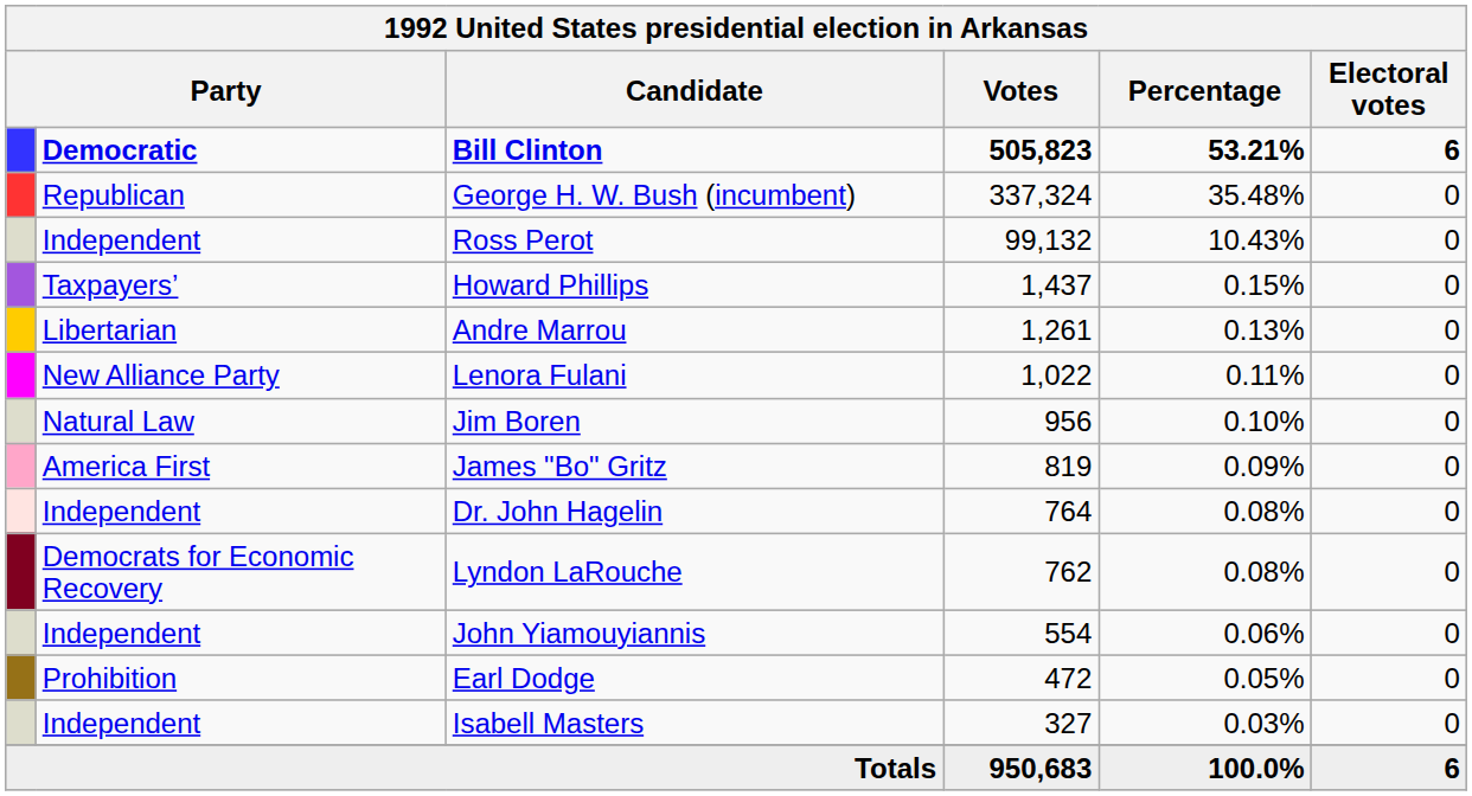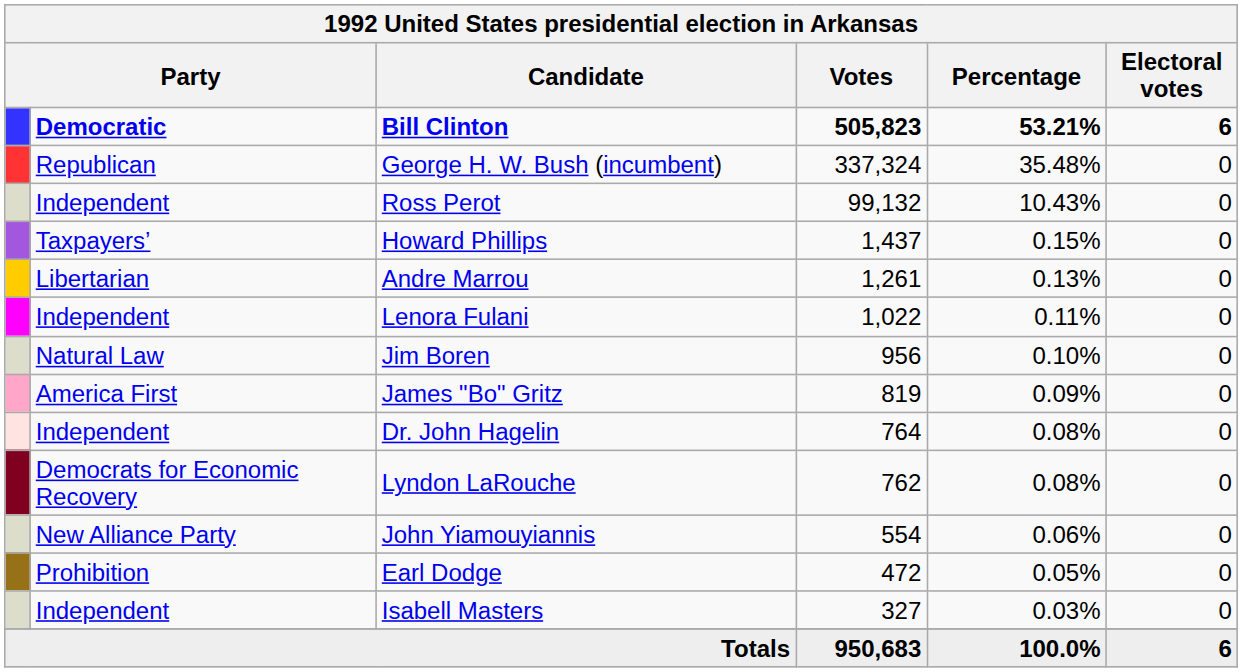 <table class="wikitable" style="font-size: 95%;">
 <tr>
 <th colspan="6">1992 United States presidential election in Arkansas</th>
 </tr>
 <tr>
 <th colspan="2" style="width: 15em">Party</th>
 <th style="width: 17em">Candidate</th>
 <th style="width: 5em">Votes</th>
 <th style="width: 7em">Percentage</th>
 <th style="width: 5em">Electoral votes</th>
 </tr>
 <tr>
 <th style="background-color:#3333FF; width: 3px"></th>
 <td style="width: 130px"><strong><a href='#'>Democratic</a></strong></td>
 <td><strong><a href='#'>Bill Clinton</a></strong></td>
 <td align="right"><strong>505,823</strong></td>
 <td align="right"><strong>53.21%</strong></td>
 <td align="right"><strong>6</strong></td>
 </tr>
 <tr>
 <th style="background-color:#FF3333; width: 3px"></th>
 <td style="width: 130px"><a href='#'>Republican</a></td>
 <td><a href='#'>George H. W. Bush</a> (<a href='#'>incumbent</a>)</td>
 <td align="right">337,324</td>
 <td align="right">35.48%</td>
 <td align="right">0</td>
 </tr>
 <tr>
 <th style="background-color:#DDDDCC; width: 3px"></th>
 <td style="width: 130px"><a href='#'>Independent</a></td>
 <td><a href='#'>Ross Perot</a></td>
 <td align="right">99,132</td>
 <td align="right">10.43%</td>
 <td align="right">0</td>
 </tr>
 <tr>
 <th style="background-color:#A356DE; width: 3px"></th>
 <td style="width: 130px"><a href='#'>Taxpayers’</a></td>
 <td><a href='#'>Howard Phillips</a></td>
 <td align="right">1,437</td>
 <td align="right">0.15%</td>
 <td align="right">0</td>
 </tr>
 <tr>
 <th style="background-color:#FFCC00; width: 3px"></th>
 <td style="width: 130px"><a href='#'>Libertarian</a></td>
 <td><a href='#'>Andre Marrou</a></td>
 <td align="right">1,261</td>
 <td align="right">0.13%</td>
 <td align="right">0</td>
 </tr>
 <tr>
 <th style="background-color:#FF00FF; width: 3px"></th>
-<td style="width: 130px"><a href='#'>New Alliance Party</a></td>
+<td style="width: 130px"><a href='#'>Independent</a></td>
 <td><a href='#'>Lenora Fulani</a></td>
 <td align="right">1,022</td>
 <td align="right">0.11%</td>
 <td align="right">0</td>
 </tr>
 <tr>
 <th style="background-color:#DDDDCC; width: 3px"></th>
 <td style="width: 130px"><a href='#'>Natural Law</a></td>
 <td><a href='#'>Jim Boren</a></td>
 <td align="right">956</td>
 <td align="right">0.10%</td>
 <td align="right">0</td>
 </tr>
 <tr>
 <th style="background-color:#FFA6C9; width: 3px"></th>
 <td style="width: 130px"><a href='#'>America First</a></td>
 <td><a href='#'>James "Bo" Gritz</a></td>
 <td align="right">819</td>
 <td align="right">0.09%</td>
 <td align="right">0</td>
 </tr>
 <tr>
 <th style="background-color:#ffe4e1; width: 3px"></th>
 <td style="width: 130px"><a href='#'>Independent</a></td>
 <td><a href='#'>Dr. John Hagelin</a></td>
 <td align="right">764</td>
 <td align="right">0.08%</td>
 <td align="right">0</td>
 </tr>
 <tr>
 <th style="background: #800020; width:3px;"></th>
 <td style="width: 130px"><a href='#'>Democrats for Economic Recovery</a></td>
 <td><a href='#'>Lyndon LaRouche</a></td>
 <td style="text-align:right;">762</td>
 <td style="text-align:right;">0.08%</td>
 <td style="text-align:right;">0</td>
 </tr>
 <tr>
 <th style="background-color:#DDDDCC; width: 3px"></th>
-<td style="width: 130px"><a href='#'>Independent</a></td>
+<td style="width: 130px"><a href='#'>New Alliance Party</a></td>
 <td><a href='#'>John Yiamouyiannis</a></td>
 <td align="right">554</td>
 <td align="right">0.06%</td>
 <td align="right">0</td>
 </tr>
 <tr>
 <th style="background-color:#967117; width: 3px"></th>
 <td style="width: 130px"><a href='#'>Prohibition</a></td>
 <td><a href='#'>Earl Dodge</a></td>
 <td align="right">472</td>
 <td align="right">0.05%</td>
 <td align="right">0</td>
 </tr>
 <tr>
 <th style="background-color:#DDDDCC; width: 3px"></th>
 <td style="width: 130px"><a href='#'>Independent</a></td>
 <td><a href='#'>Isabell Masters</a></td>
 <td align="right">327</td>
 <td align="right">0.03%</td>
 <td align="right">0</td>
 </tr>
 <tr>
 </tr>
 <tr bgcolor="#EEEEEE">
 <td colspan="3" align="right"><strong>Totals</strong></td>
 <td align="right"><strong>950,683</strong></td>
 <td align="right"><strong>100.0%</strong></td>
 <td align="right"><strong>6</strong></td>
 </tr>
 </table>
